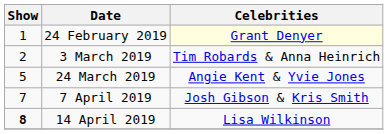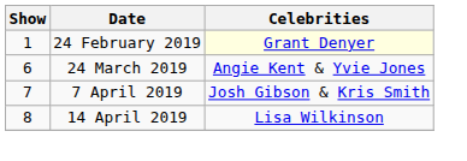 <table class="wikitable" style="text-align:center">
 <tr>
 <th>Show</th>
 <th>Date</th>
 <th>Celebrities</th>
 </tr>
 <tr>
 <td>1</td>
 <td>24 February 2019</td>
 <td style="background: lightyellow;"><a href='#'>Grant Denyer</a></td>
 </tr>
 <tr>
-<td>2</td>
-<td>3 March 2019</td>
-<td><a href='#'>Tim Robards</a> & Anna Heinrich</td>
-</tr>
-<tr>
-<td>5</td>
+<td>6</td>
 <td>24 March 2019</td>
 <td><a href='#'>Angie Kent</a> & <a href='#'>Yvie Jones</a></td>
 </tr>
 <tr>
 <td>7</td>
 <td>7 April 2019</td>
 <td><a href='#'>Josh Gibson</a> & <a href='#'>Kris Smith</a></td>
 </tr>
 <tr>
-<td><strong>8</strong></td>
+<td>8</td>
 <td>14 April 2019</td>
 <td><a href='#'>Lisa Wilkinson</a></td>
 </tr>
 <tr>
 </tr>
 </table>
